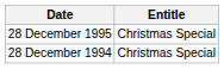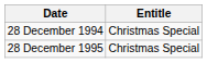 <table class="wikitable" style="text-align:center">
 <tr>
 <th>Date</th>
 <th>Entitle</th>
 </tr>
 <tr>
+<td>28 December 1994</td>
+<td>Christmas Special</td>
+</tr>
+<tr>
 <td>28 December 1995</td>
 <td>Christmas Special</td>
 </tr>
-<tr>
-<td>28 December 1994</td>
-<td>Christmas Special</td>
-</tr>
 </table>
